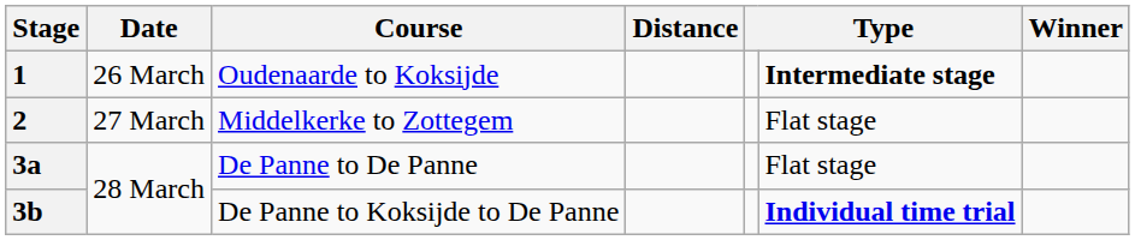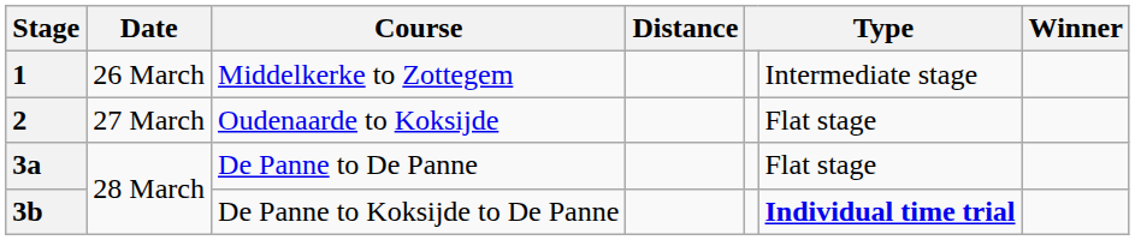 <table class="wikitable">
 <tr>
 <th>Stage</th>
 <th>Date</th>
 <th>Course</th>
 <th>Distance</th>
 <th colspan="2">Type</th>
 <th>Winner</th>
 </tr>
 <tr>
 <th style="text-align:left">1</th>
 <td align=right>26 March</td>
-<td><a href='#'>Oudenaarde</a> to <a href='#'>Koksijde</a></td>
+<td><a href='#'>Middelkerke</a> to <a href='#'>Zottegem</a></td>
 <td style="text-align:center;"></td>
 <td></td>
-<td><strong>Intermediate stage</strong></td>
+<td>Intermediate stage</td>
 <td></td>
 </tr>
 <tr>
 <th style="text-align:left">2</th>
 <td align=right>27 March</td>
-<td><a href='#'>Middelkerke</a> to <a href='#'>Zottegem</a></td>
+<td><a href='#'>Oudenaarde</a> to <a href='#'>Koksijde</a></td>
 <td style="text-align:center;"></td>
 <td></td>
 <td>Flat stage</td>
 <td></td>
 </tr>
 <tr>
 <th style="text-align:left">3a</th>
 <td align=right rowspan=2>28 March</td>
 <td><a href='#'>De Panne</a> to De Panne</td>
 <td style="text-align:center;"></td>
 <td></td>
 <td>Flat stage</td>
 <td></td>
 </tr>
 <tr>
 <th style="text-align:left">3b</th>
 <td>De Panne to Koksijde to De Panne</td>
 <td style="text-align:center;"></td>
 <td></td>
 <td><strong><a href='#'>Individual time trial</a></strong></td>
 <td></td>
 </tr>
 </table>
